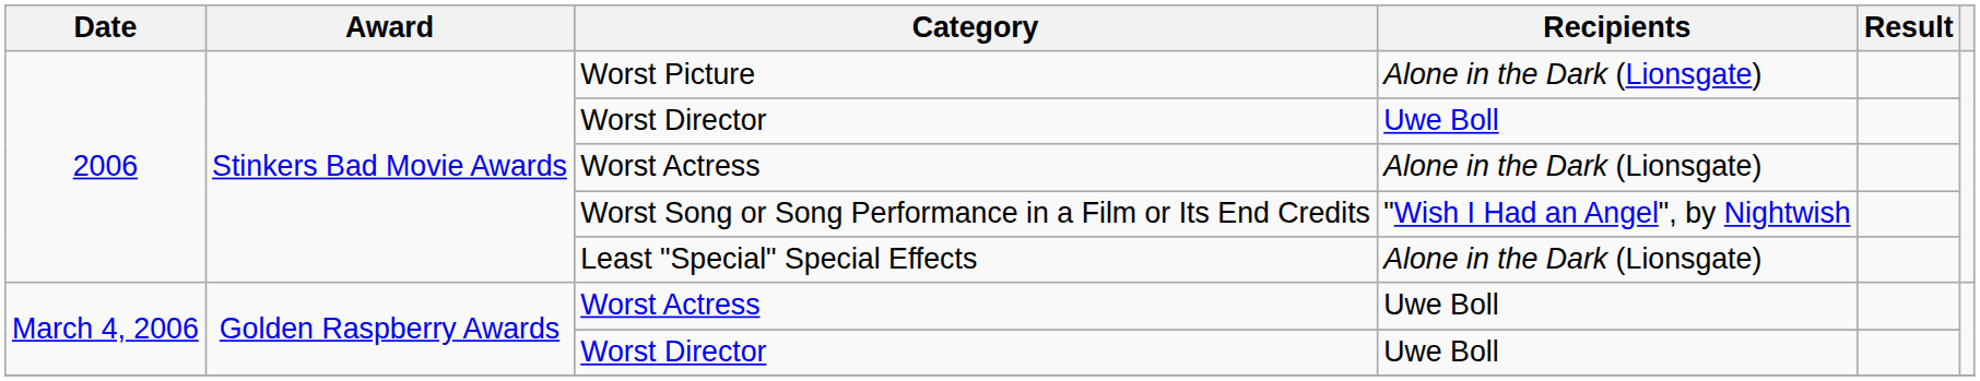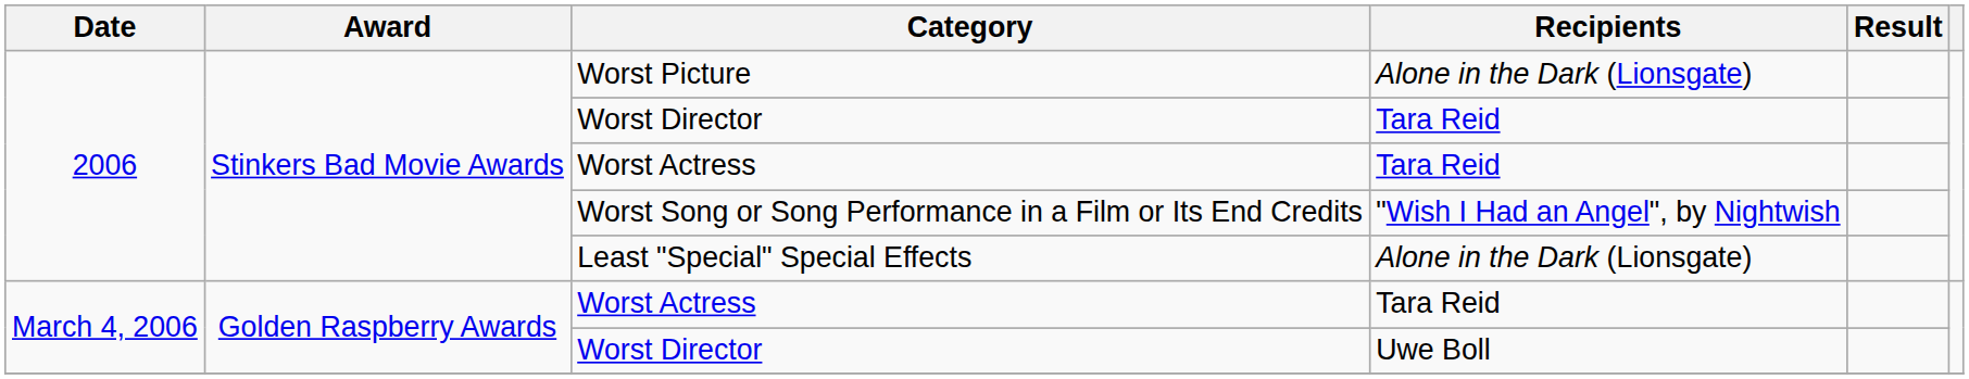 <table class="wikitable">
 <tr>
 <th>Date</th>
 <th>Award</th>
 <th>Category</th>
 <th>Recipients</th>
 <th>Result</th>
 <th></th>
 </tr>
 <tr>
 <td rowspan="5" style="text-align:center;"><a href='#'>2006</a></td>
 <td rowspan="5" style="text-align:center;"><a href='#'>Stinkers Bad Movie Awards</a></td>
 <td>Worst Picture</td>
 <td><em>Alone in the Dark</em> (<a href='#'>Lionsgate</a>)</td>
 <td></td>
 <td rowspan="5" style="text-align:center;"></td>
 </tr>
 <tr>
 <td>Worst Director</td>
-<td><a href='#'>Uwe Boll</a></td>
+<td><a href='#'>Tara Reid</a></td>
 <td></td>
 </tr>
 <tr>
 <td>Worst Actress</td>
-<td><em>Alone in the Dark</em> (Lionsgate)</td>
+<td><a href='#'>Tara Reid</a></td>
 <td></td>
 </tr>
 <tr>
 <td>Worst Song or Song Performance in a Film or Its End Credits</td>
 <td>"<a href='#'>Wish I Had an Angel</a>", by <a href='#'>Nightwish</a></td>
 <td></td>
 </tr>
 <tr>
 <td>Least "Special" Special Effects</td>
 <td><em>Alone in the Dark</em> (Lionsgate)</td>
 <td></td>
 </tr>
 <tr>
 <td rowspan="2" style="text-align:center;"><a href='#'>March 4, 2006</a></td>
 <td rowspan="2" style="text-align:center;"><a href='#'>Golden Raspberry Awards</a></td>
 <td><a href='#'>Worst Actress</a></td>
-<td>Uwe Boll</td>
+<td>Tara Reid</td>
 <td></td>
 <td rowspan="2" style="text-align:center;"></td>
 </tr>
 <tr>
 <td><a href='#'>Worst Director</a></td>
 <td>Uwe Boll</td>
 <td></td>
 </tr>
 <tr>
 </tr>
 </table>
